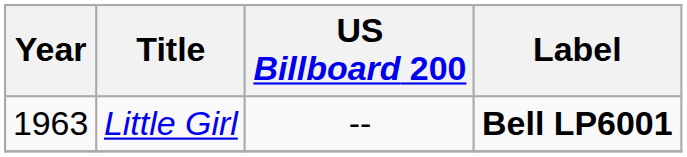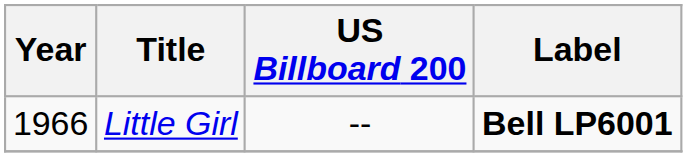 <table class="sortable wikitable">
 <tr>
 <th>Year</th>
 <th>Title</th>
 <th>US <br><a href='#'><em>Billboard</em> 200</a></th>
 <th>Label</th>
 </tr>
 <tr>
-<td align=center>1963</td>
+<td align=center>1966</td>
 <td><em><a href='#'>Little Girl</a></em></td>
 <td align=center>--</td>
 <td><strong>Bell LP6001</strong></td>
 </tr>
 <tr>
 </tr>
 </table>
